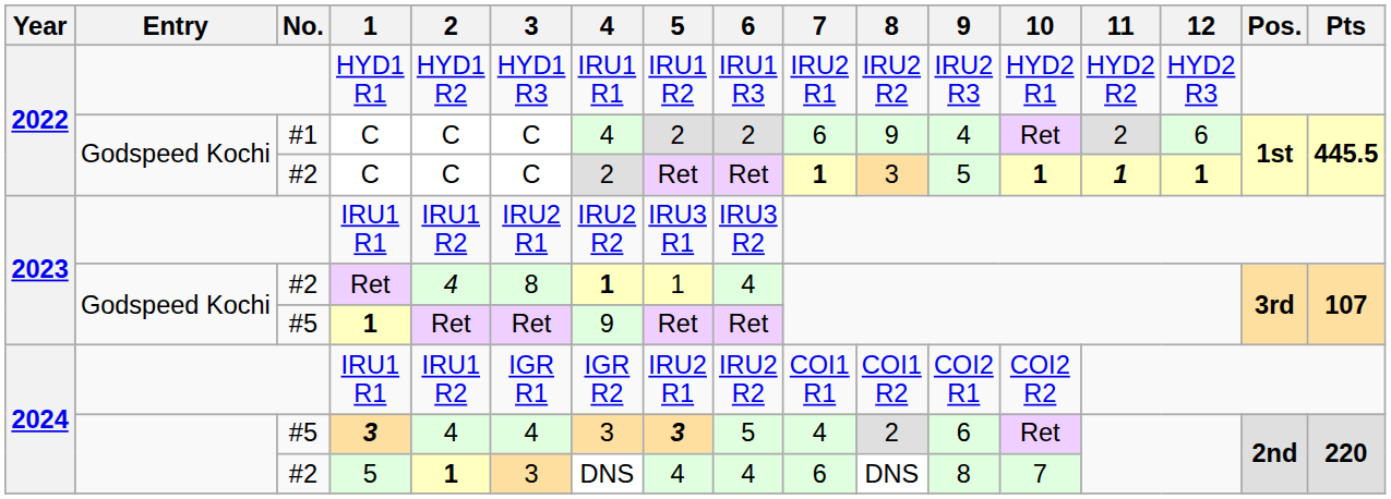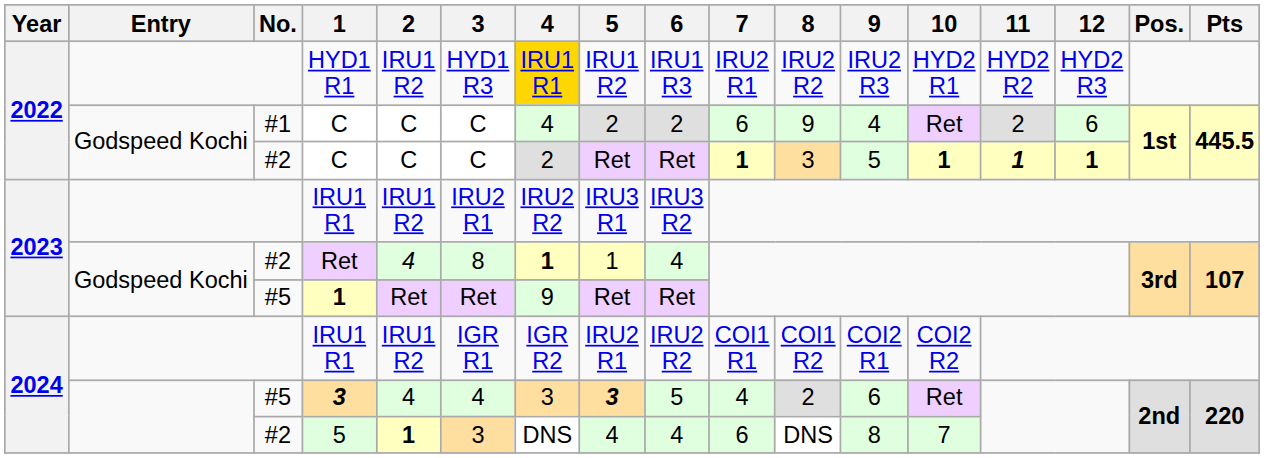 <table class="wikitable" style="text-align:center; font-size:85%;">
 <tr>
 <th>Year</th>
 <th>Entry</th>
 <th>No.</th>
 <th>1</th>
 <th>2</th>
 <th>3</th>
 <th>4</th>
 <th>5</th>
 <th>6</th>
 <th>7</th>
 <th>8</th>
 <th>9</th>
 <th>10</th>
 <th>11</th>
 <th>12</th>
 <th>Pos.</th>
 <th>Pts</th>
 </tr>
 <tr>
 <th rowspan=3><a href='#'>2022</a></th>
 <td colspan=2></td>
 <td><a href='#'>HYD1<br>R1</a></td>
-<td><a href='#'>HYD1<br>R2</a></td>
+<td><a href='#'>IRU1<br>R2</a></td>
 <td><a href='#'>HYD1<br>R3</a></td>
-<td><a href='#'>IRU1<br>R1</a></td>
+<td style="background: gold;"><a href='#'>IRU1<br>R1</a></td>
 <td><a href='#'>IRU1<br>R2</a></td>
 <td><a href='#'>IRU1<br>R3</a></td>
 <td><a href='#'>IRU2<br>R1</a></td>
 <td><a href='#'>IRU2<br>R2</a></td>
 <td><a href='#'>IRU2<br>R3</a></td>
 <td><a href='#'>HYD2<br>R1</a></td>
 <td><a href='#'>HYD2<br>R2</a></td>
 <td><a href='#'>HYD2<br>R3</a></td>
 <td colspan=2></td>
 </tr>
 <tr>
 <td align="left" rowspan="2">Godspeed Kochi</td>
 <td>#1</td>
 <td style="background:#ffffff;">C</td>
 <td style="background:#ffffff;">C</td>
 <td style="background:#ffffff;">C</td>
 <td style="background:#dfffdf;">4</td>
 <td style="background:#dfdfdf;">2</td>
 <td style="background:#dfdfdf;">2</td>
 <td style="background:#dfffdf;">6</td>
 <td style="background:#dfffdf;">9</td>
 <td style="background:#dfffdf;">4</td>
 <td style="background:#efcfff;">Ret</td>
 <td style="background:#dfdfdf;">2</td>
 <td style="background:#dfffdf;">6</td>
 <th rowspan="2" style="background:#ffffbf;">1st</th>
 <th rowspan="2" style="background:#ffffbf;">445.5</th>
 </tr>
 <tr>
 <td>#2</td>
 <td style="background:#ffffff;">C</td>
 <td style="background:#ffffff;">C</td>
 <td style="background:#ffffff;">C</td>
 <td style="background:#dfdfdf;">2</td>
 <td style="background:#efcfff;">Ret</td>
 <td style="background:#efcfff;">Ret</td>
 <td style="background:#ffffbf;"><strong>1</strong></td>
 <td style="background:#ffdf9f;">3</td>
 <td style="background:#dfffdf;">5</td>
 <td style="background:#ffffbf;"><strong>1</strong></td>
 <td style="background:#ffffbf;"><strong><em>1</em></strong></td>
 <td style="background:#ffffbf;"><strong>1</strong></td>
 </tr>
 <tr>
 <th rowspan=3><a href='#'>2023</a></th>
 <td colspan=2></td>
 <td><a href='#'>IRU1<br>R1</a></td>
 <td><a href='#'>IRU1<br>R2</a></td>
 <td><a href='#'>IRU2<br>R1</a></td>
 <td><a href='#'>IRU2<br>R2</a></td>
 <td><a href='#'>IRU3<br>R1</a></td>
 <td><a href='#'>IRU3<br>R2</a></td>
 <td colspan=8></td>
 </tr>
 <tr>
 <td align="left" rowspan="2">Godspeed Kochi</td>
 <td>#2</td>
 <td style="background:#efcfff;">Ret</td>
 <td style="background:#dfffdf;"><em>4</em></td>
 <td style="background:#dfffdf;">8</td>
 <td style="background:#ffffbf;"><strong>1</strong></td>
 <td style="background:#ffffbf;">1</td>
 <td style="background:#dfffdf;">4</td>
 <td colspan=6 rowspan=2></td>
 <th rowspan=2 style="background:#ffdf9f;">3rd</th>
 <th rowspan=2 style="background:#ffdf9f;">107</th>
 </tr>
 <tr>
 <td>#5</td>
 <td style="background:#ffffbf;"><strong>1</strong></td>
 <td style="background:#efcfff;">Ret</td>
 <td style="background:#efcfff;">Ret</td>
 <td style="background:#dfffdf;">9</td>
 <td style="background:#efcfff;">Ret</td>
 <td style="background:#efcfff;">Ret</td>
 </tr>
 <tr>
 <th rowspan=6><a href='#'>2024</a></th>
 <td colspan=2></td>
 <td><a href='#'>IRU1<br>R1</a></td>
 <td><a href='#'>IRU1<br>R2</a></td>
 <td><a href='#'>IGR<br>R1</a></td>
 <td><a href='#'>IGR<br>R2</a></td>
 <td><a href='#'>IRU2<br>R1</a></td>
 <td><a href='#'>IRU2<br>R2</a></td>
 <td><a href='#'>COI1<br>R1</a></td>
 <td><a href='#'>COI1<br>R2</a></td>
 <td><a href='#'>COI2<br>R1</a></td>
 <td><a href='#'>COI2<br>R2</a></td>
 <td colspan=4></td>
 </tr>
 <tr>
 <td align=left rowspan=2></td>
 <td>#5</td>
 <td style="background:#ffdf9f;"><strong><em>3</em></strong></td>
 <td style="background:#dfffdf;">4</td>
 <td style="background:#dfffdf;">4</td>
 <td style="background:#ffdf9f;">3</td>
 <td style="background:#ffdf9f;"><strong><em>3</em></strong></td>
 <td style="background:#dfffdf;">5</td>
 <td style="background:#dfffdf;">4</td>
 <td style="background:#dfdfdf;">2</td>
 <td style="background:#dfffdf;">6</td>
 <td style="background:#efcfff;">Ret</td>
 <td colspan=2 rowspan=2></td>
 <th rowspan=2 style="background:#dfdfdf;">2nd</th>
 <th rowspan=2 style="background:#dfdfdf;">220</th>
 </tr>
 <tr>
 <td>#2</td>
 <td style="background:#dfffdf;">5</td>
 <td style="background:#ffffbf;"><strong>1</strong></td>
 <td style="background:#ffdf9f;">3</td>
 <td style="background:#ffffff;">DNS</td>
 <td style="background:#dfffdf;">4</td>
 <td style="background:#dfffdf;">4</td>
 <td style="background:#dfffdf;">6</td>
 <td style="background:#ffffff;">DNS</td>
 <td style="background:#dfffdf;">8</td>
 <td style="background:#dfffdf;">7</td>
 </tr>
 </table>
